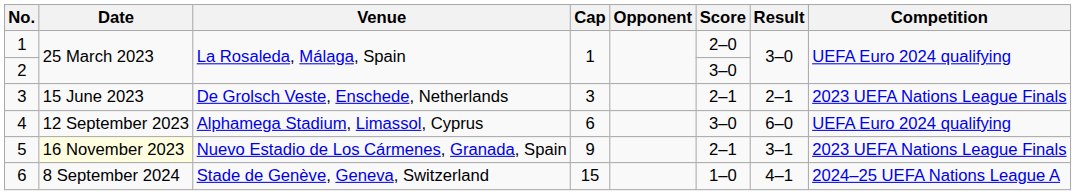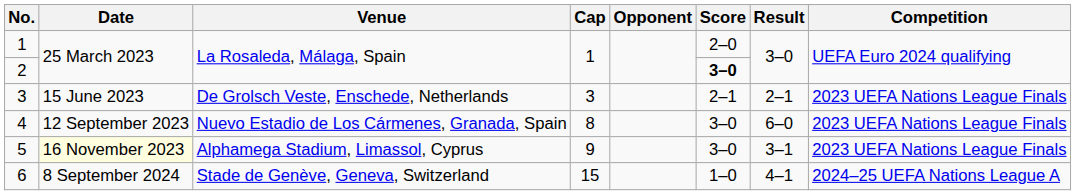 <table class="wikitable sortable">
 <tr>
 <th>No.</th>
 <th>Date</th>
 <th>Venue</th>
 <th>Cap</th>
 <th>Opponent</th>
 <th>Score</th>
 <th>Result</th>
 <th>Competition</th>
 </tr>
 <tr>
 <td align=center>1</td>
 <td rowspan="2">25 March 2023</td>
 <td rowspan="2"><a href='#'>La Rosaleda</a>, <a href='#'>Málaga</a>, Spain</td>
 <td rowspan="2" align=center>1</td>
 <td rowspan="2"></td>
 <td align=center>2–0</td>
 <td rowspan="2" align=center>3–0</td>
 <td rowspan="2"><a href='#'>UEFA Euro 2024 qualifying</a></td>
 </tr>
 <tr>
 <td align=center>2</td>
-<td align=center>3–0</td>
+<td align=center><strong>3–0</strong></td>
 </tr>
 <tr>
 <td align=center>3</td>
 <td>15 June 2023</td>
 <td><a href='#'>De Grolsch Veste</a>, <a href='#'>Enschede</a>, Netherlands</td>
 <td align=center>3</td>
 <td></td>
 <td align=center>2–1</td>
 <td align=center>2–1</td>
 <td><a href='#'>2023 UEFA Nations League Finals</a></td>
 </tr>
 <tr>
 <td align=center>4</td>
 <td>12 September 2023</td>
-<td><a href='#'>Alphamega Stadium</a>, <a href='#'>Limassol</a>, Cyprus</td>
-<td align=center>6</td>
+<td><a href='#'>Nuevo Estadio de Los Cármenes</a>, <a href='#'>Granada</a>, Spain</td>
+<td align=center>8</td>
 <td></td>
 <td align=center>3–0</td>
 <td align=center>6–0</td>
-<td><a href='#'>UEFA Euro 2024 qualifying</a></td>
+<td><a href='#'>2023 UEFA Nations League Finals</a></td>
 </tr>
 <tr>
 <td align=center>5</td>
 <td style="background: lightyellow;">16 November 2023</td>
-<td><a href='#'>Nuevo Estadio de Los Cármenes</a>, <a href='#'>Granada</a>, Spain</td>
+<td><a href='#'>Alphamega Stadium</a>, <a href='#'>Limassol</a>, Cyprus</td>
 <td align=center>9</td>
 <td></td>
-<td align=center>2–1</td>
+<td align=center>3–0</td>
 <td align=center>3–1</td>
 <td><a href='#'>2023 UEFA Nations League Finals</a></td>
 </tr>
 <tr>
 <td align=center>6</td>
 <td>8 September 2024</td>
 <td><a href='#'>Stade de Genève</a>, <a href='#'>Geneva</a>, Switzerland</td>
 <td align=center>15</td>
 <td></td>
 <td align=center>1–0</td>
 <td align=center>4–1</td>
 <td><a href='#'>2024–25 UEFA Nations League A</a></td>
 </tr>
 </table>
